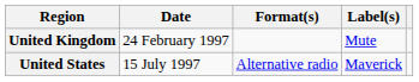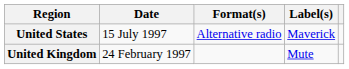 <table class="wikitable plainrowheaders">
 <tr>
 <th scope="col">Region</th>
 <th scope="col">Date</th>
 <th scope="col">Format(s)</th>
 <th scope="col">Label(s)</th>
 <th scope="col"></th>
 </tr>
 <tr>
+<th scope="row">United States</th>
+<td>15 July 1997</td>
+<td><a href='#'>Alternative radio</a></td>
+<td><a href='#'>Maverick</a></td>
+<td></td>
+</tr>
+<tr>
 <th scope="row">United Kingdom</th>
 <td>24 February 1997</td>
 <td></td>
 <td><a href='#'>Mute</a></td>
 <td></td>
 </tr>
-<tr>
-<th scope="row">United States</th>
-<td>15 July 1997</td>
-<td><a href='#'>Alternative radio</a></td>
-<td><a href='#'>Maverick</a></td>
-<td></td>
-</tr>
 </table>
